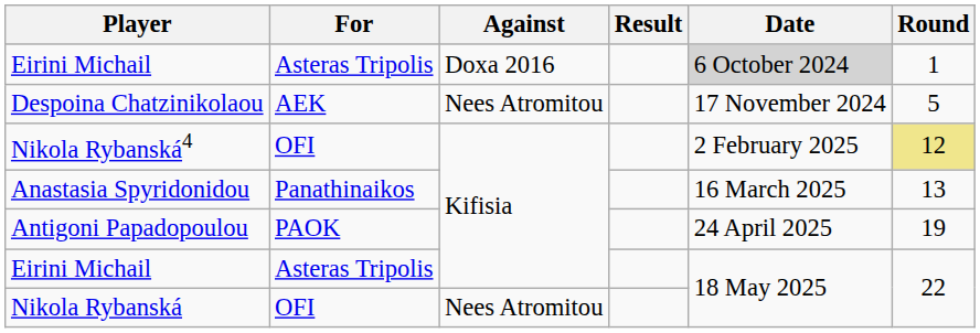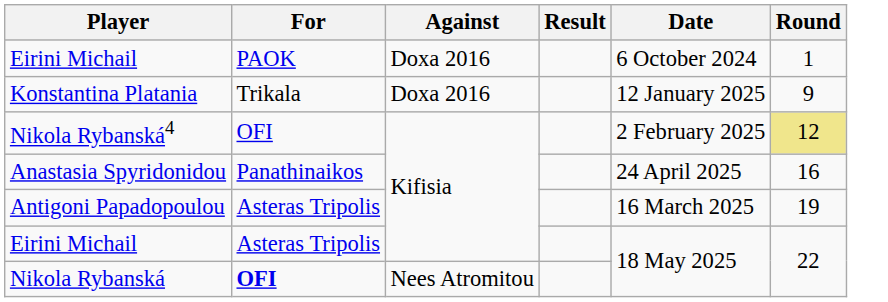 <table class="wikitable sortable">
 <tr>
 <th>Player</th>
 <th>For</th>
 <th>Against</th>
 <th>Result</th>
 <th>Date</th>
 <th>Round</th>
 </tr>
 <tr>
 <td> <a href='#'>Eirini Michail</a></td>
-<td><a href='#'>Asteras Tripolis</a></td>
+<td><a href='#'>PAOK</a></td>
 <td>Doxa 2016</td>
 <td align="center"></td>
-<td style="background: lightgrey;">6 October 2024</td>
+<td>6 October 2024</td>
 <td align="center">1</td>
 </tr>
 <tr>
-<td> <a href='#'>Despoina Chatzinikolaou</a></td>
-<td><a href='#'>AEK</a></td>
-<td>Nees Atromitou</td>
+<td> <a href='#'>Konstantina Platania</a></td>
+<td>Trikala</td>
+<td>Doxa 2016</td>
 <td align="center"></td>
-<td>17 November 2024</td>
-<td align="center">5</td>
+<td>12 January 2025</td>
+<td align="center">9</td>
 </tr>
 <tr>
 <td> <a href='#'>Nikola Rybanská</a><sup>4</sup></td>
 <td><a href='#'>OFI</a></td>
 <td rowspan=4>Kifisia</td>
 <td align="center"></td>
 <td>2 February 2025</td>
 <td align="center" style="background: khaki;">12</td>
 </tr>
 <tr>
 <td> <a href='#'>Anastasia Spyridonidou</a></td>
 <td><a href='#'>Panathinaikos</a></td>
 <td align="center"></td>
-<td>16 March 2025</td>
-<td align="center">13</td>
+<td>24 April 2025</td>
+<td align="center">16</td>
 </tr>
 <tr>
 <td> <a href='#'>Antigoni Papadopoulou</a></td>
-<td><a href='#'>PAOK</a></td>
+<td><a href='#'>Asteras Tripolis</a></td>
 <td align="center"></td>
-<td>24 April 2025</td>
+<td>16 March 2025</td>
 <td align="center">19</td>
 </tr>
 <tr>
 <td> <a href='#'>Eirini Michail</a></td>
 <td><a href='#'>Asteras Tripolis</a></td>
 <td align="center"></td>
 <td rowspan=2>18 May 2025</td>
 <td rowspan=2 align="center">22</td>
 </tr>
 <tr>
 <td> <a href='#'>Nikola Rybanská</a></td>
-<td><a href='#'>OFI</a></td>
+<td><strong><a href='#'>OFI</a></strong></td>
 <td>Nees Atromitou</td>
 <td align="center"></td>
 </tr>
 </table>
